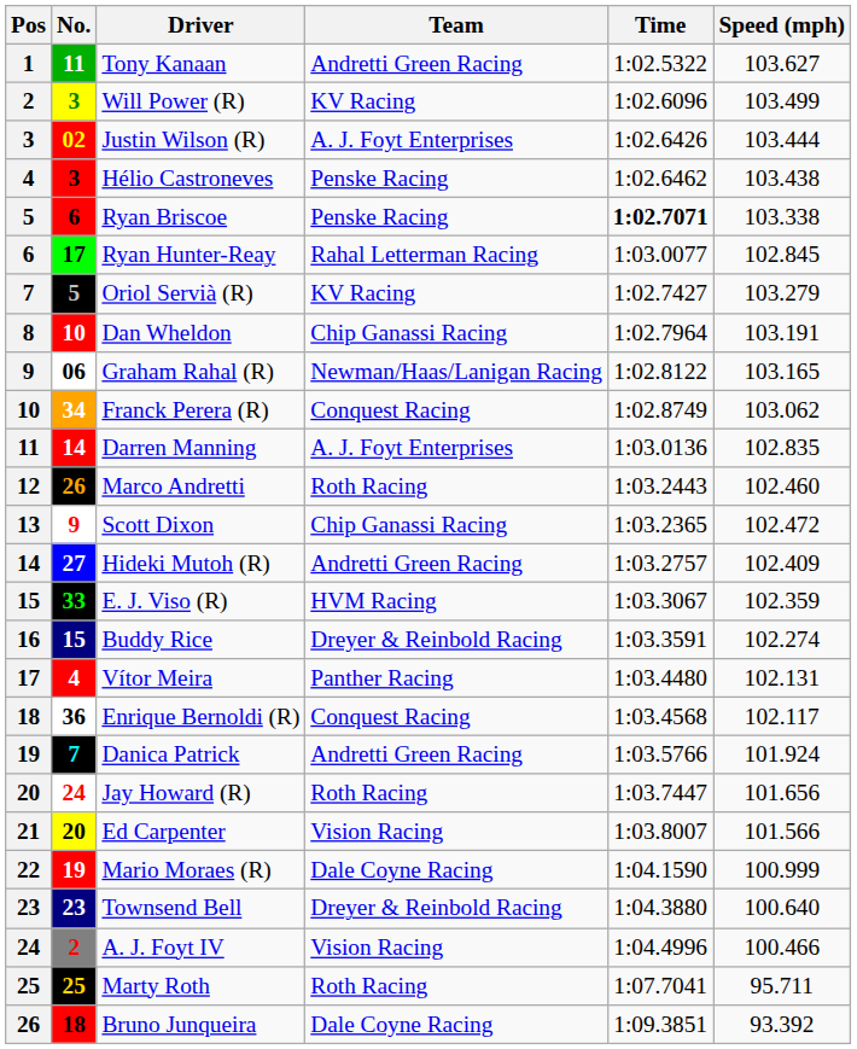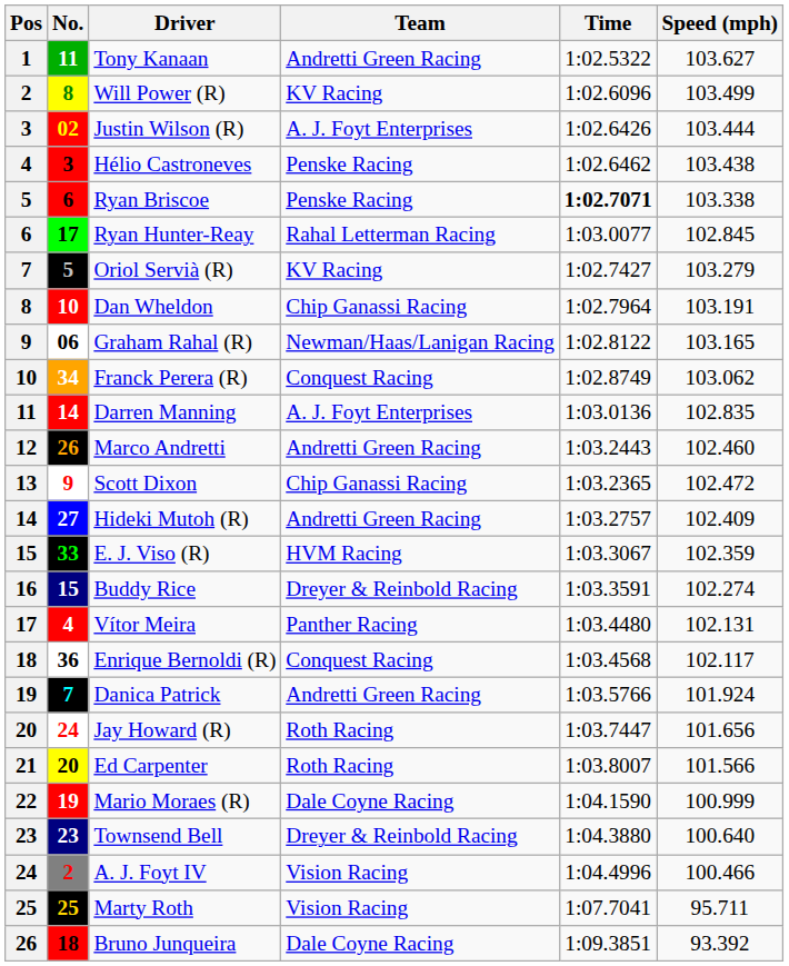 <table class="wikitable" style="font-size:95%;">
 <tr>
 <th>Pos</th>
 <th>No.</th>
 <th>Driver</th>
 <th>Team</th>
 <th>Time</th>
 <th>Speed (mph)</th>
 </tr>
 <tr>
 <th>1</th>
 <td style="color:white; background:#00af00; text-align:center;"><strong>11</strong></td>
 <td> <a href='#'>Tony Kanaan</a></td>
 <td><a href='#'>Andretti Green Racing</a></td>
 <td align=center>1:02.5322</td>
 <td align=center>103.627</td>
 </tr>
 <tr>
 <th>2</th>
-<td style="color:green; background:yellow; text-align:center;"><strong>3</strong></td>
+<td style="color:green; background:yellow; text-align:center;"><strong>8</strong></td>
 <td> <a href='#'>Will Power</a> (R)</td>
 <td><a href='#'>KV Racing</a></td>
 <td align=center>1:02.6096</td>
 <td align=center>103.499</td>
 </tr>
 <tr>
 <th>3</th>
 <td style="color:yellow; background:red; text-align:center;"><strong>02</strong></td>
 <td> <a href='#'>Justin Wilson</a> (R)</td>
 <td><a href='#'>A. J. Foyt Enterprises</a></td>
 <td align=center>1:02.6426</td>
 <td align=center>103.444</td>
 </tr>
 <tr>
 <th>4</th>
 <td style="color:black; background:#f00; text-align:center;"><strong>3</strong></td>
 <td> <a href='#'>Hélio Castroneves</a></td>
 <td><a href='#'>Penske Racing</a></td>
 <td align=center>1:02.6462</td>
 <td align=center>103.438</td>
 </tr>
 <tr>
 <th>5</th>
 <td style="color:black; background:#f00; text-align:center;"><strong>6</strong></td>
 <td> <a href='#'>Ryan Briscoe</a></td>
 <td><a href='#'>Penske Racing</a></td>
 <td align=center><strong>1:02.7071</strong></td>
 <td align=center>103.338</td>
 </tr>
 <tr>
 <th>6</th>
 <td style="color:Black; background:#0f0; text-align:center;"><strong>17</strong></td>
 <td> <a href='#'>Ryan Hunter-Reay</a></td>
 <td><a href='#'>Rahal Letterman Racing</a></td>
 <td align=center>1:03.0077</td>
 <td align=center>102.845</td>
 </tr>
 <tr>
 <th>7</th>
 <td style="color:silver; background:black; text-align:center;"><strong>5</strong></td>
 <td> <a href='#'>Oriol Servià</a> (R)</td>
 <td><a href='#'>KV Racing</a></td>
 <td align=center>1:02.7427</td>
 <td align=center>103.279</td>
 </tr>
 <tr>
 <th>8</th>
 <td style="color:white; background:red; text-align:center;"><strong>10</strong></td>
 <td> <a href='#'>Dan Wheldon</a></td>
 <td><a href='#'>Chip Ganassi Racing</a></td>
 <td align=center>1:02.7964</td>
 <td align=center>103.191</td>
 </tr>
 <tr>
 <th>9</th>
 <td style="color:black; background:white; text-align:center;"><strong>06</strong></td>
 <td> <a href='#'>Graham Rahal</a> (R)</td>
 <td><a href='#'>Newman/Haas/Lanigan Racing</a></td>
 <td align=center>1:02.8122</td>
 <td align=center>103.165</td>
 </tr>
 <tr>
 <th>10</th>
 <td style="color:white; background:orange; text-align:center;"><strong>34</strong></td>
 <td> <a href='#'>Franck Perera</a> (R)</td>
 <td><a href='#'>Conquest Racing</a></td>
 <td align=center>1:02.8749</td>
 <td align=center>103.062</td>
 </tr>
 <tr>
 <th>11</th>
 <td style="color:white; background:#f00; text-align:center;"><strong>14</strong></td>
 <td> <a href='#'>Darren Manning</a></td>
 <td><a href='#'>A. J. Foyt Enterprises</a></td>
 <td align=center>1:03.0136</td>
 <td align=center>102.835</td>
 </tr>
 <tr>
 <th>12</th>
 <td style="color:orange; background:black; text-align:center;"><strong>26</strong></td>
 <td> <a href='#'>Marco Andretti</a></td>
-<td><a href='#'>Roth Racing</a></td>
+<td><a href='#'>Andretti Green Racing</a></td>
 <td align=center>1:03.2443</td>
 <td align=center>102.460</td>
 </tr>
 <tr>
 <th>13</th>
 <td style="color:red; background:white; text-align:center;"><strong>9</strong></td>
 <td> <a href='#'>Scott Dixon</a></td>
 <td><a href='#'>Chip Ganassi Racing</a></td>
 <td align=center>1:03.2365</td>
 <td align=center>102.472</td>
 </tr>
 <tr>
 <th>14</th>
 <td style="color:white; background:blue; text-align:center;"><strong>27</strong></td>
 <td> <a href='#'>Hideki Mutoh</a> (R)</td>
 <td><a href='#'>Andretti Green Racing</a></td>
 <td align=center>1:03.2757</td>
 <td align=center>102.409</td>
 </tr>
 <tr>
 <th>15</th>
 <td style="color:lime; background:black; text-align:center;"><strong>33</strong></td>
 <td> <a href='#'>E. J. Viso</a> (R)</td>
 <td><a href='#'>HVM Racing</a></td>
 <td align=center>1:03.3067</td>
 <td align=center>102.359</td>
 </tr>
 <tr>
 <th>16</th>
 <td style="color:white; background:navy; text-align:center;"><strong>15</strong></td>
 <td> <a href='#'>Buddy Rice</a></td>
 <td><a href='#'>Dreyer & Reinbold Racing</a></td>
 <td align=center>1:03.3591</td>
 <td align=center>102.274</td>
 </tr>
 <tr>
 <th>17</th>
 <td style="color:white; background:red; text-align:center;"><strong>4</strong></td>
 <td> <a href='#'>Vítor Meira</a></td>
 <td><a href='#'>Panther Racing</a></td>
 <td align=center>1:03.4480</td>
 <td align=center>102.131</td>
 </tr>
 <tr>
 <th>18</th>
 <td style="color:black; background:white; text-align:center;"><strong>36</strong></td>
 <td> <a href='#'>Enrique Bernoldi</a> (R)</td>
 <td><a href='#'>Conquest Racing</a></td>
 <td align=center>1:03.4568</td>
 <td align=center>102.117</td>
 </tr>
 <tr>
 <th>19</th>
 <td style="color:aqua; background:black; text-align:center;"><strong>7</strong></td>
 <td> <a href='#'>Danica Patrick</a></td>
 <td><a href='#'>Andretti Green Racing</a></td>
 <td align=center>1:03.5766</td>
 <td align=center>101.924</td>
 </tr>
 <tr>
 <th>20</th>
 <td style="color:red; background:white; text-align:center;"><strong>24</strong></td>
 <td> <a href='#'>Jay Howard</a> (R)</td>
 <td><a href='#'>Roth Racing</a></td>
 <td align=center>1:03.7447</td>
 <td align=center>101.656</td>
 </tr>
 <tr>
 <th>21</th>
 <td style="color:black; background:yellow; text-align:center;"><strong>20</strong></td>
 <td> <a href='#'>Ed Carpenter</a></td>
-<td><a href='#'>Vision Racing</a></td>
+<td><a href='#'>Roth Racing</a></td>
 <td align=center>1:03.8007</td>
 <td align=center>101.566</td>
 </tr>
 <tr>
 <th>22</th>
 <td style="color:white; background:red; text-align:center;"><strong>19</strong></td>
 <td> <a href='#'>Mario Moraes</a> (R)</td>
 <td><a href='#'>Dale Coyne Racing</a></td>
 <td align=center>1:04.1590</td>
 <td align=center>100.999</td>
 </tr>
 <tr>
 <th>23</th>
 <td style="color:white; background:navy; text-align:center;"><strong>23</strong></td>
 <td> <a href='#'>Townsend Bell</a></td>
 <td><a href='#'>Dreyer & Reinbold Racing</a></td>
 <td align=center>1:04.3880</td>
 <td align=center>100.640</td>
 </tr>
 <tr>
 <th>24</th>
 <td style="color:red; background:gray; text-align:center;"><strong>2</strong></td>
 <td> <a href='#'>A. J. Foyt IV</a></td>
 <td><a href='#'>Vision Racing</a></td>
 <td align=center>1:04.4996</td>
 <td align=center>100.466</td>
 </tr>
 <tr>
 <th>25</th>
 <td style="color:gold; background:black; text-align:center;"><strong>25</strong></td>
 <td> <a href='#'>Marty Roth</a></td>
-<td><a href='#'>Roth Racing</a></td>
+<td><a href='#'>Vision Racing</a></td>
 <td align=center>1:07.7041</td>
 <td align=center>95.711</td>
 </tr>
 <tr>
 <th>26</th>
 <td style="color:black; background:#f00; text-align:center;"><strong>18</strong></td>
 <td> <a href='#'>Bruno Junqueira</a></td>
 <td><a href='#'>Dale Coyne Racing</a></td>
 <td align=center>1:09.3851</td>
 <td align=center>93.392</td>
 </tr>
 </table>
